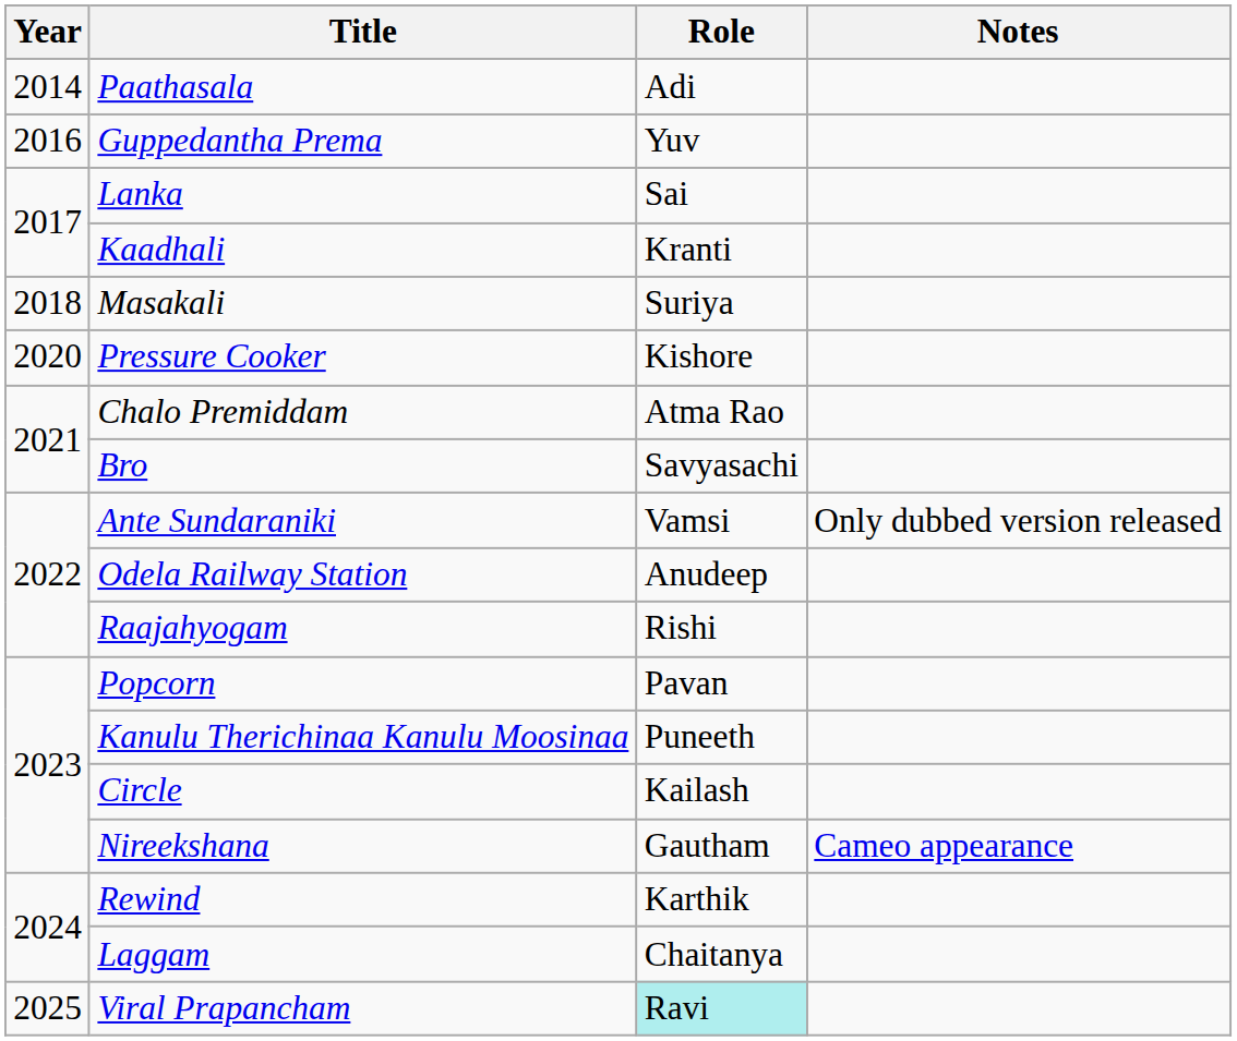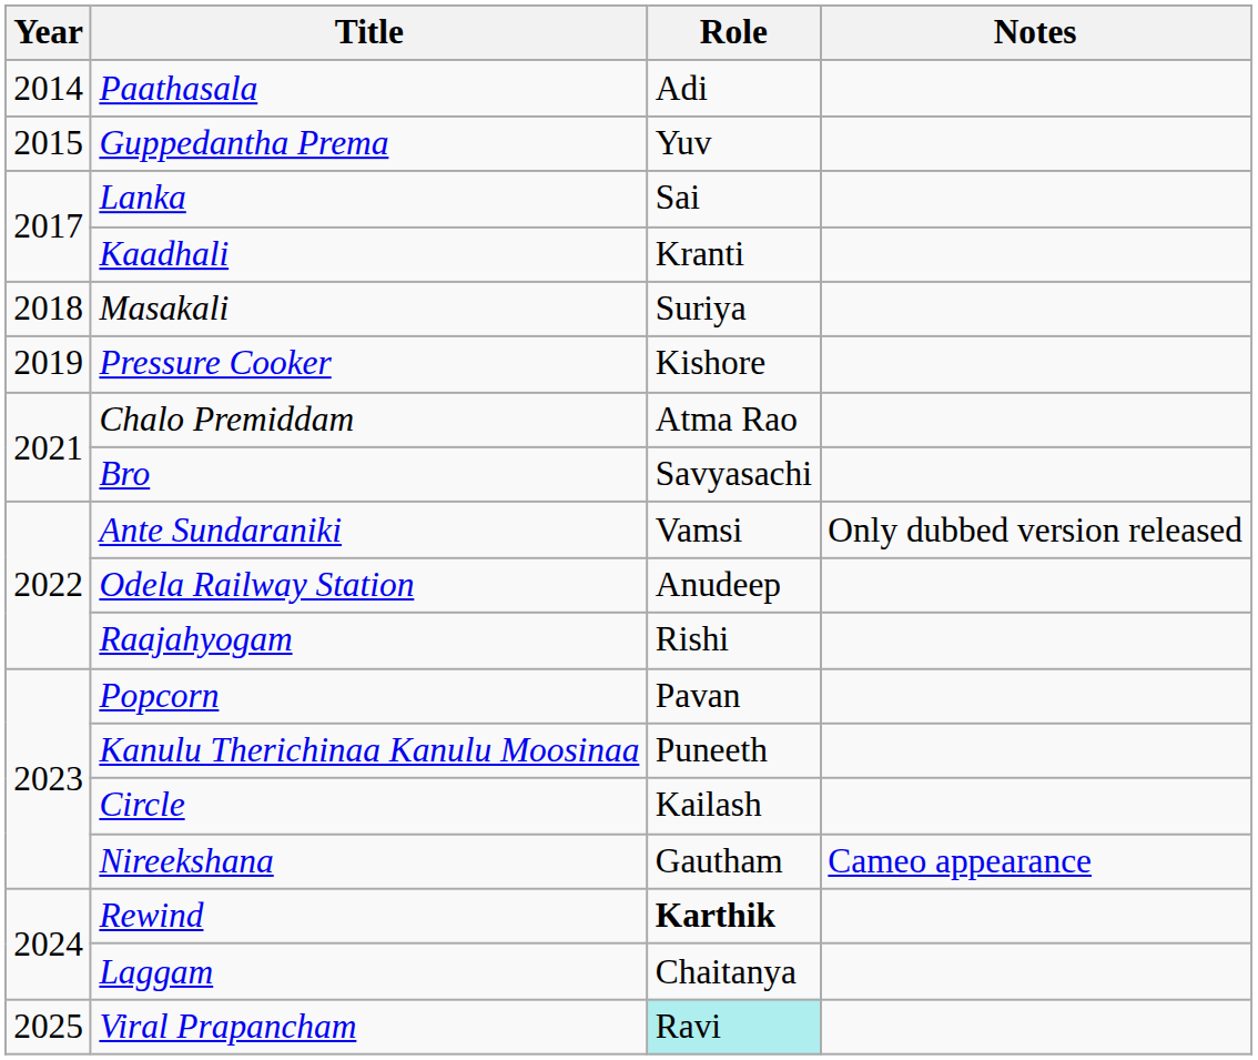 <table class="wikitable sortable">
 <tr>
 <th>Year</th>
 <th>Title</th>
 <th>Role</th>
 <th>Notes</th>
 </tr>
 <tr>
 <td>2014</td>
 <td><em><a href='#'>Paathasala</a></em></td>
 <td>Adi</td>
 <td></td>
 </tr>
 <tr>
-<td>2016</td>
+<td>2015</td>
 <td><em><a href='#'>Guppedantha Prema</a></em></td>
 <td>Yuv</td>
 <td></td>
 </tr>
 <tr>
 <td rowspan="2">2017</td>
 <td><em><a href='#'>Lanka</a></em></td>
 <td>Sai</td>
 <td></td>
 </tr>
 <tr>
 <td><em><a href='#'>Kaadhali</a></em></td>
 <td>Kranti</td>
 <td></td>
 </tr>
 <tr>
 <td>2018</td>
 <td><em>Masakali</em></td>
 <td>Suriya</td>
 <td></td>
 </tr>
 <tr>
-<td>2020</td>
+<td>2019</td>
 <td><em><a href='#'>Pressure Cooker</a></em></td>
 <td>Kishore</td>
 <td></td>
 </tr>
 <tr>
 <td rowspan="2">2021</td>
 <td><em>Chalo Premiddam</em></td>
 <td>Atma Rao</td>
 <td></td>
 </tr>
 <tr>
 <td><em><a href='#'>Bro</a></em></td>
 <td>Savyasachi</td>
 <td></td>
 </tr>
 <tr>
 <td rowspan="3">2022</td>
 <td><em><a href='#'>Ante Sundaraniki</a></em></td>
 <td>Vamsi</td>
 <td>Only dubbed version released</td>
 </tr>
 <tr>
 <td><em><a href='#'>Odela Railway Station</a></em></td>
 <td>Anudeep</td>
 <td></td>
 </tr>
 <tr>
 <td><em><a href='#'>Raajahyogam</a></em></td>
 <td>Rishi</td>
 <td></td>
 </tr>
 <tr>
 <td rowspan="4">2023</td>
 <td><em><a href='#'>Popcorn</a></em></td>
 <td>Pavan</td>
 <td></td>
 </tr>
 <tr>
 <td><a href='#'><em>Kanulu Therichinaa Kanulu Moosinaa</em></a></td>
 <td>Puneeth</td>
 <td></td>
 </tr>
 <tr>
 <td><em><a href='#'>Circle</a></em></td>
 <td>Kailash</td>
 <td></td>
 </tr>
 <tr>
 <td><em><a href='#'>Nireekshana</a></em></td>
 <td>Gautham</td>
 <td><a href='#'>Cameo appearance</a></td>
 </tr>
 <tr>
 <td rowspan="2">2024</td>
 <td><a href='#'><em>Rewind</em></a></td>
-<td>Karthik</td>
+<td><strong>Karthik</strong></td>
 <td></td>
 </tr>
 <tr>
 <td><em><a href='#'>Laggam</a></em></td>
 <td>Chaitanya</td>
 <td></td>
 </tr>
 <tr>
 <td>2025</td>
 <td><a href='#'><em>Viral Prapancham</em></a></td>
 <td style="background: paleturquoise;">Ravi</td>
 <td></td>
 </tr>
 </table>
